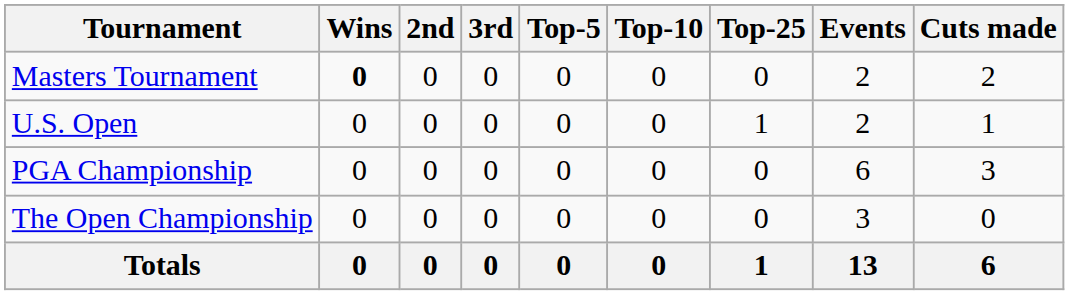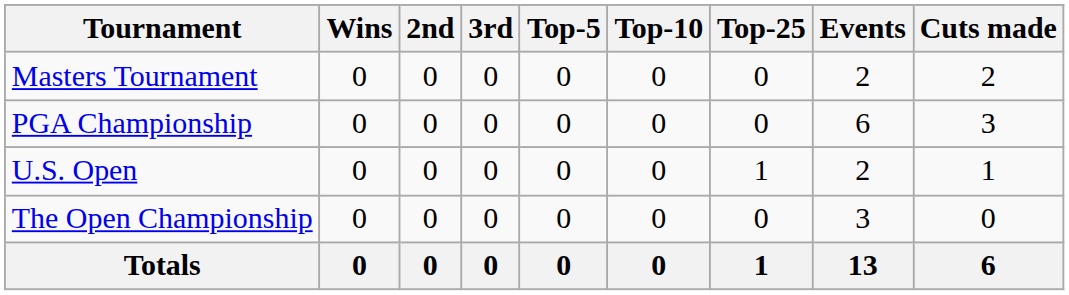 <table class=wikitable style=text-align:center>
 <tr>
 <th>Tournament</th>
 <th>Wins</th>
 <th>2nd</th>
 <th>3rd</th>
 <th>Top-5</th>
 <th>Top-10</th>
 <th>Top-25</th>
 <th>Events</th>
 <th>Cuts made</th>
 </tr>
 <tr>
 <td align=left><a href='#'>Masters Tournament</a></td>
-<td><strong>0</strong></td>
+<td>0</td>
 <td>0</td>
 <td>0</td>
 <td>0</td>
 <td>0</td>
 <td>0</td>
 <td>2</td>
 <td>2</td>
+</tr>
+<tr>
+<td align=left><a href='#'>PGA Championship</a></td>
+<td>0</td>
+<td>0</td>
+<td>0</td>
+<td>0</td>
+<td>0</td>
+<td>0</td>
+<td>6</td>
+<td>3</td>
 </tr>
 <tr>
 <td align=left><a href='#'>U.S. Open</a></td>
 <td>0</td>
 <td>0</td>
 <td>0</td>
 <td>0</td>
 <td>0</td>
 <td>1</td>
 <td>2</td>
 <td>1</td>
-</tr>
-<tr>
-<td align=left><a href='#'>PGA Championship</a></td>
-<td>0</td>
-<td>0</td>
-<td>0</td>
-<td>0</td>
-<td>0</td>
-<td>0</td>
-<td>6</td>
-<td>3</td>
 </tr>
 <tr>
 <td align=left><a href='#'>The Open Championship</a></td>
 <td>0</td>
 <td>0</td>
 <td>0</td>
 <td>0</td>
 <td>0</td>
 <td>0</td>
 <td>3</td>
 <td>0</td>
 </tr>
 <tr>
 <th>Totals</th>
 <th>0</th>
 <th>0</th>
 <th>0</th>
 <th>0</th>
 <th>0</th>
 <th>1</th>
 <th>13</th>
 <th>6</th>
 </tr>
 </table>
